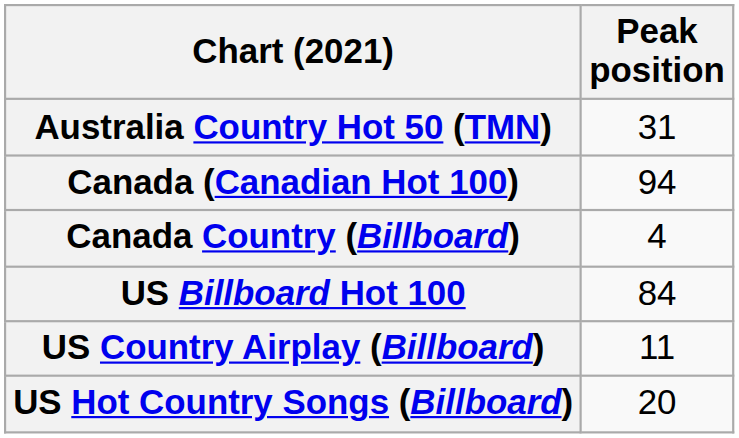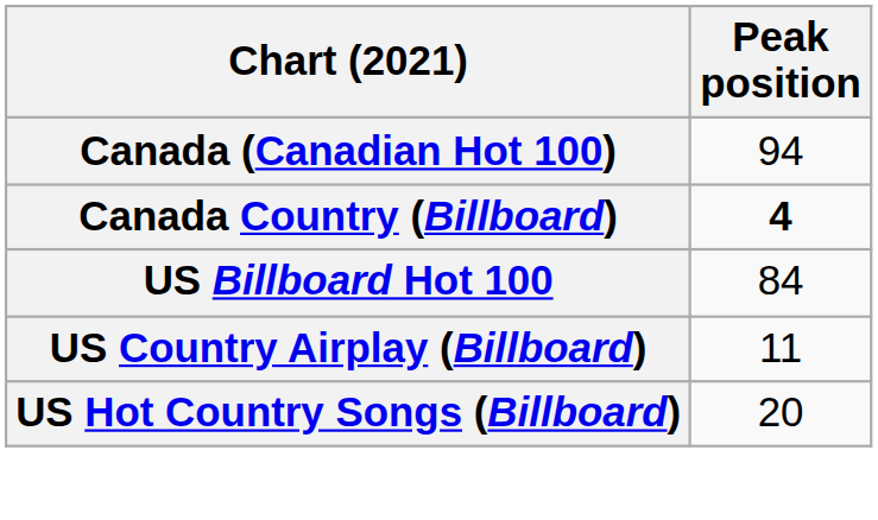 <table class="wikitable sortable plainrowheaders" style="text-align:center;">
 <tr>
 <th scope="col">Chart (2021)</th>
 <th scope="col">Peak<br>position</th>
-</tr>
-<tr>
-<th scope="row">Australia <a href='#'>Country Hot 50</a> (<a href='#'>TMN</a>)</th>
-<td>31</td>
 </tr>
 <tr>
 <th scope="row">Canada (<a href='#'>Canadian Hot 100</a>)</th>
 <td>94</td>
 </tr>
 <tr>
 <th scope="row">Canada <a href='#'>Country</a> (<em><a href='#'>Billboard</a></em>)</th>
-<td>4</td>
+<td><strong>4</strong></td>
 </tr>
 <tr>
 <th scope="row">US <a href='#'><em>Billboard</em> Hot 100</a></th>
 <td>84</td>
 </tr>
 <tr>
 <th scope="row">US <a href='#'>Country Airplay</a> (<em><a href='#'>Billboard</a></em>)</th>
 <td>11</td>
 </tr>
 <tr>
 <th scope="row">US <a href='#'>Hot Country Songs</a> (<em><a href='#'>Billboard</a></em>)</th>
 <td>20</td>
 </tr>
 </table>
